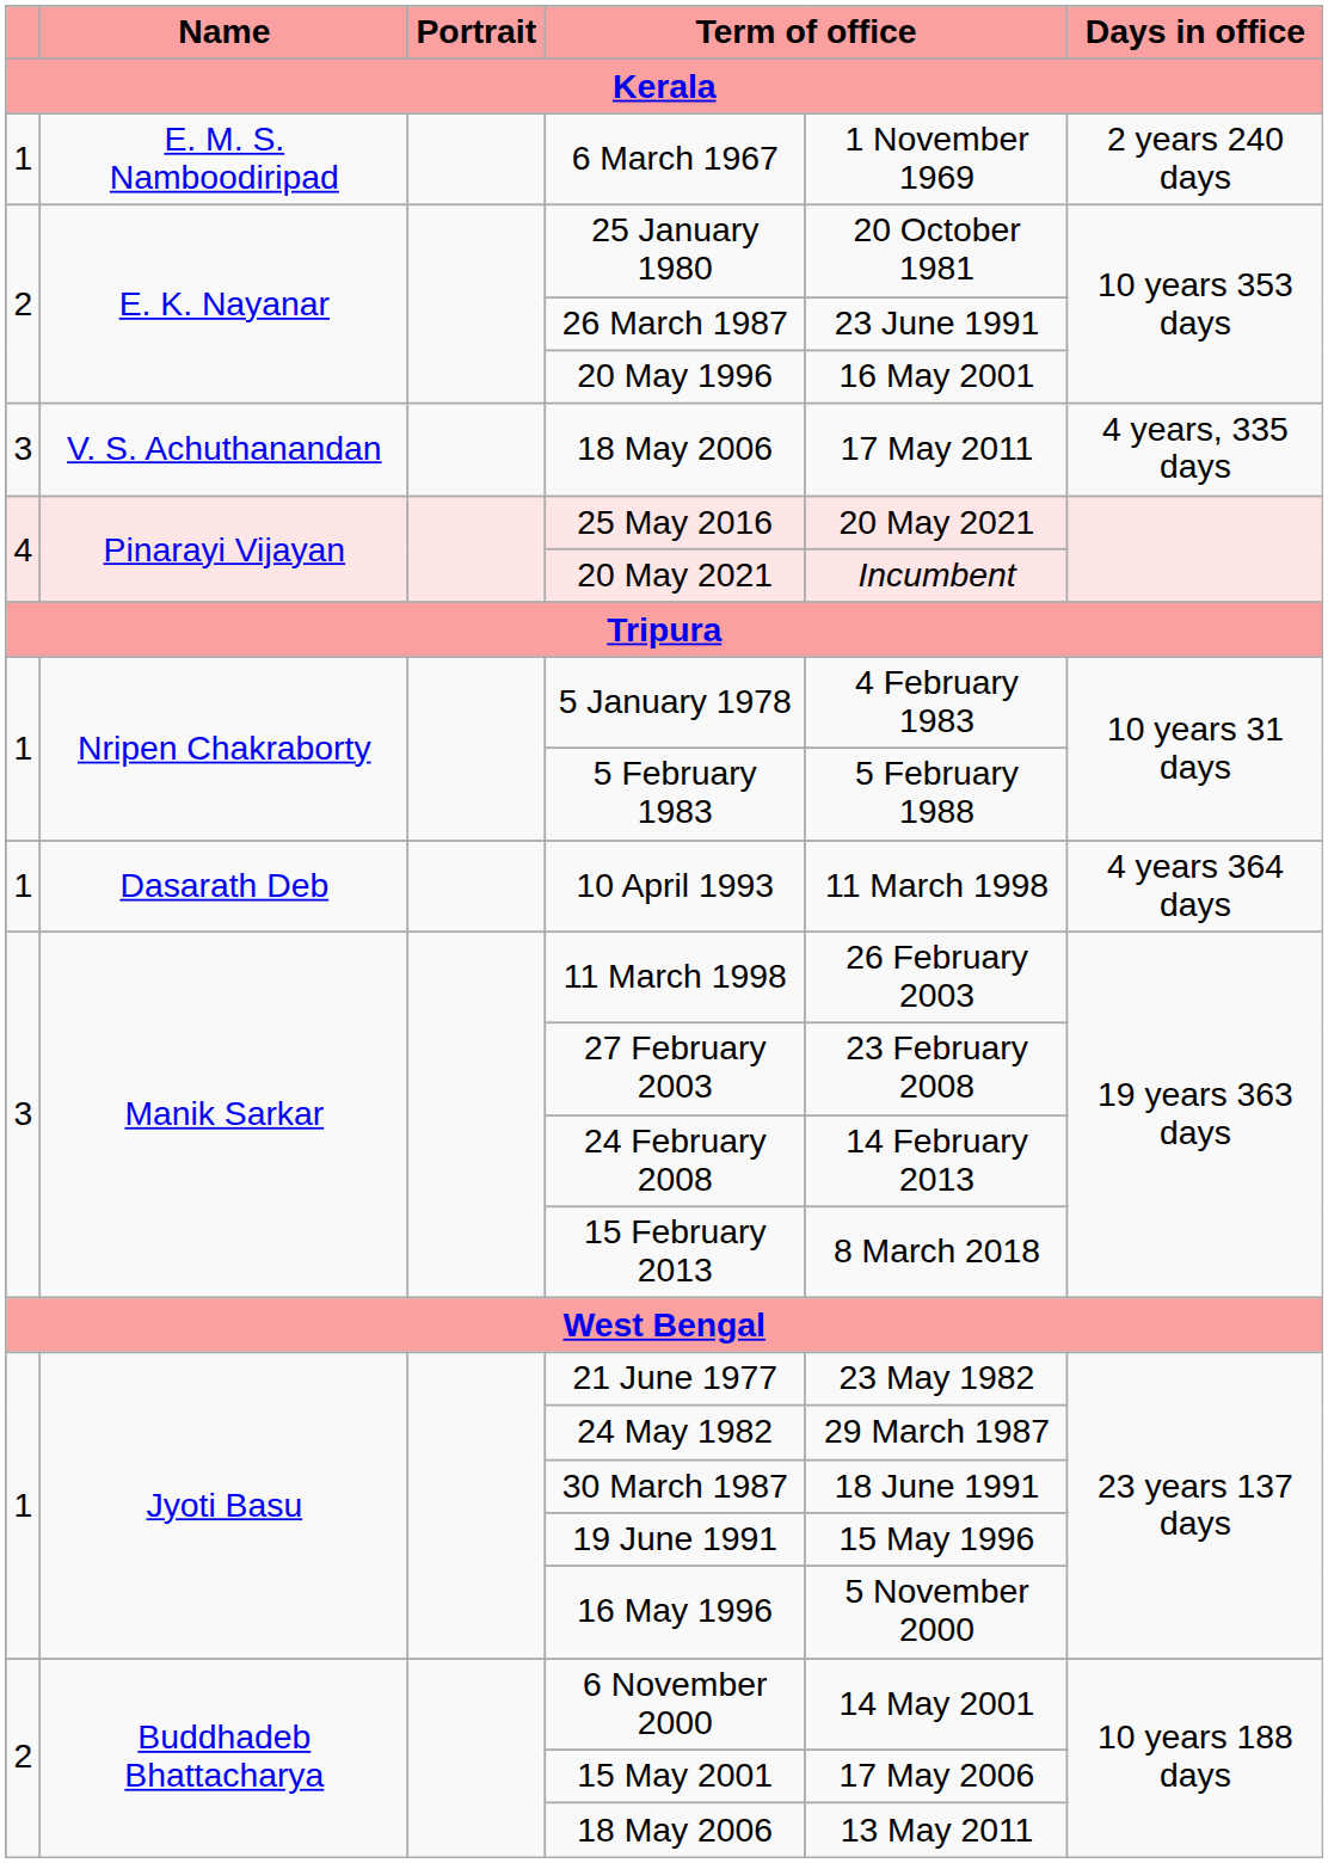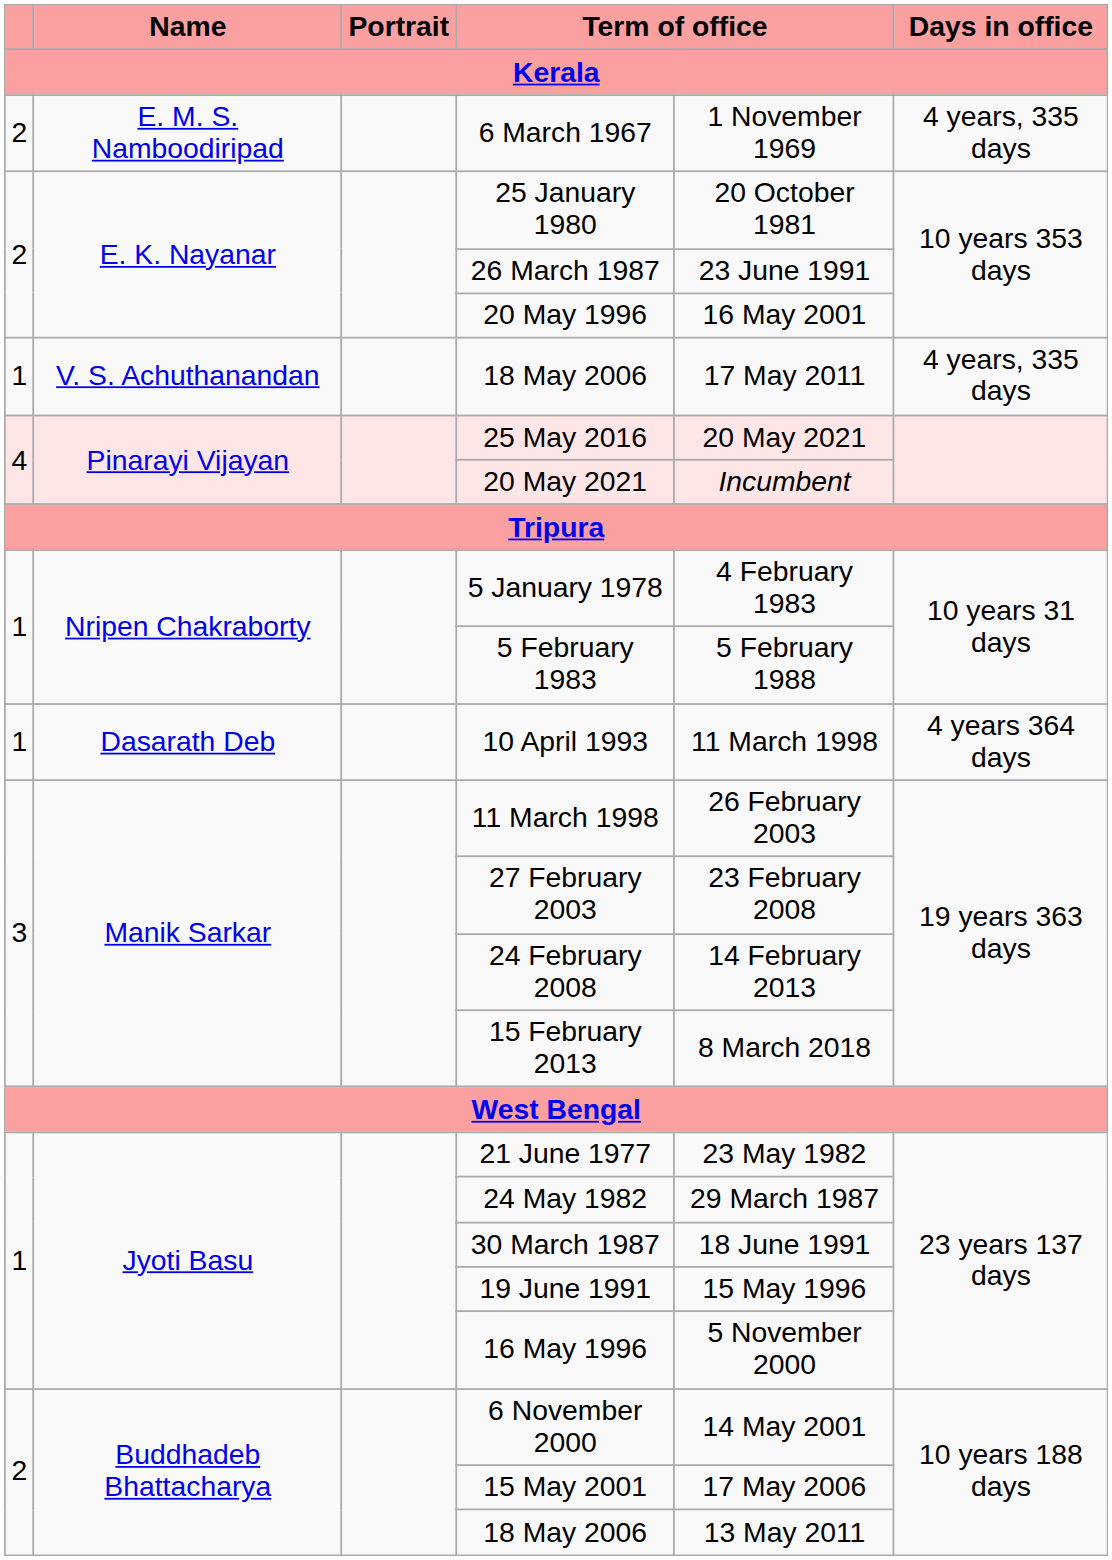 <table class="wikitable" style="text-align:center" width="100%">
 <tr>
 <th style="background:#FAA0A0"></th>
 <th style="background:#FAA0A0">Name</th>
 <th style="background:#FAA0A0">Portrait</th>
 <th colspan="2" style="background:#FAA0A0">Term of office</th>
 <th style="background:#FAA0A0">Days in office</th>
 </tr>
 <tr>
 <th colspan="6" style="background:#FAA0A0"><a href='#'>Kerala</a></th>
 </tr>
 <tr>
-<td>1</td>
+<td>2</td>
 <td><a href='#'>E. M. S. Namboodiripad</a></td>
 <td></td>
 <td>6 March 1967</td>
 <td>1 November 1969</td>
-<td>2 years 240 days</td>
+<td>4 years, 335 days</td>
 </tr>
 <tr>
 <td rowspan="3">2</td>
 <td rowspan="3"><a href='#'>E. K. Nayanar</a></td>
 <td rowspan="3"></td>
 <td>25 January 1980</td>
 <td>20 October 1981</td>
 <td rowspan="3">10 years 353 days</td>
 </tr>
 <tr>
 <td>26 March 1987</td>
 <td>23 June 1991</td>
 </tr>
 <tr>
 <td>20 May 1996</td>
 <td>16 May 2001</td>
 </tr>
 <tr>
-<td>3</td>
+<td>1</td>
 <td><a href='#'>V. S. Achuthanandan</a></td>
 <td></td>
 <td>18 May 2006</td>
 <td>17 May 2011</td>
 <td>4 years, 335 days</td>
 </tr>
 <tr scope="row"  style="text-align:center; background:#ffe6e6;">
 <td rowspan="2">4</td>
 <td rowspan="2"><a href='#'>Pinarayi Vijayan</a></td>
 <td rowspan="2"></td>
 <td>25 May 2016</td>
 <td>20 May 2021</td>
 <td rowspan=2></td>
 </tr>
 <tr scope="row"  style="text-align:center; background:#ffe6e6;">
 <td>20 May 2021</td>
 <td><em>Incumbent</em></td>
 </tr>
 <tr>
 <th colspan="6" style="background:#FAA0A0"><a href='#'>Tripura</a></th>
 </tr>
 <tr>
 <td rowspan="2">1</td>
 <td rowspan="2"><a href='#'>Nripen Chakraborty</a></td>
 <td rowspan="2"></td>
 <td>5 January 1978</td>
 <td>4 February 1983</td>
 <td rowspan="2">10 years 31 days</td>
 </tr>
 <tr>
 <td>5 February 1983</td>
 <td>5 February 1988</td>
 </tr>
 <tr>
 <td>1</td>
 <td><a href='#'>Dasarath Deb</a></td>
 <td></td>
 <td>10 April 1993</td>
 <td>11 March 1998</td>
 <td>4 years 364 days</td>
 </tr>
 <tr>
 <td rowspan="4">3</td>
 <td rowspan="4"><a href='#'>Manik Sarkar</a></td>
 <td rowspan="4"></td>
 <td>11 March 1998</td>
 <td>26 February 2003</td>
 <td rowspan="4">19 years 363 days</td>
 </tr>
 <tr>
 <td>27 February 2003</td>
 <td>23 February 2008</td>
 </tr>
 <tr>
 <td>24 February 2008</td>
 <td>14 February 2013</td>
 </tr>
 <tr>
 <td>15 February 2013</td>
 <td>8 March 2018</td>
 </tr>
 <tr>
 <th colspan="6" style="background:#FAA0A0"><a href='#'>West Bengal</a></th>
 </tr>
 <tr>
 <td rowspan="5">1</td>
 <td rowspan="5"><a href='#'>Jyoti Basu</a></td>
 <td rowspan="5"></td>
 <td>21 June 1977</td>
 <td>23 May 1982</td>
 <td rowspan="5">23 years 137 days</td>
 </tr>
 <tr>
 <td>24 May 1982</td>
 <td>29 March 1987</td>
 </tr>
 <tr>
 <td>30 March 1987</td>
 <td>18 June 1991</td>
 </tr>
 <tr>
 <td>19 June 1991</td>
 <td>15 May 1996</td>
 </tr>
 <tr>
 <td>16 May 1996</td>
 <td>5 November 2000</td>
 </tr>
 <tr>
 <td rowspan="3">2</td>
 <td rowspan="3"><a href='#'>Buddhadeb Bhattacharya</a></td>
 <td rowspan="3"></td>
 <td>6 November 2000</td>
 <td>14 May 2001</td>
 <td rowspan="3">10 years 188 days</td>
 </tr>
 <tr>
 <td>15 May 2001</td>
 <td>17 May 2006</td>
 </tr>
 <tr>
 <td>18 May 2006</td>
 <td>13 May 2011</td>
 </tr>
 </table>
